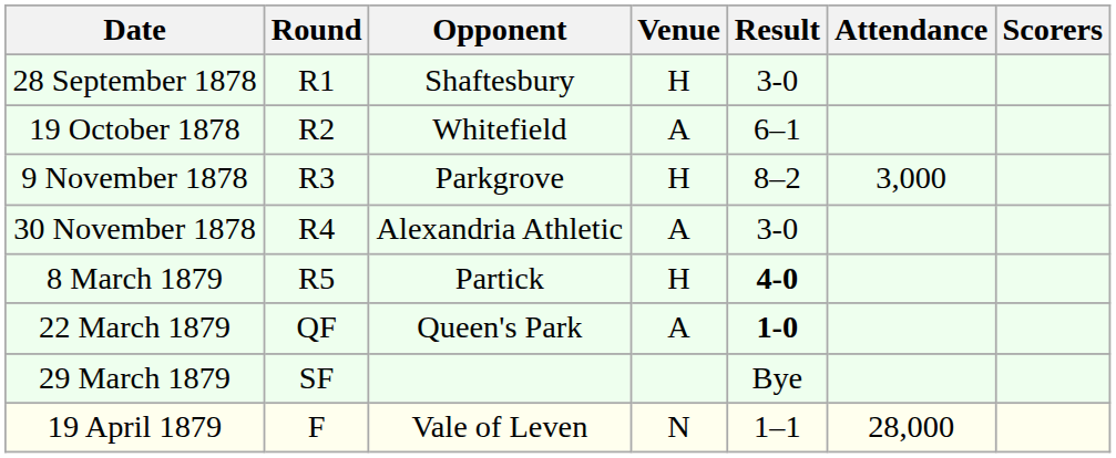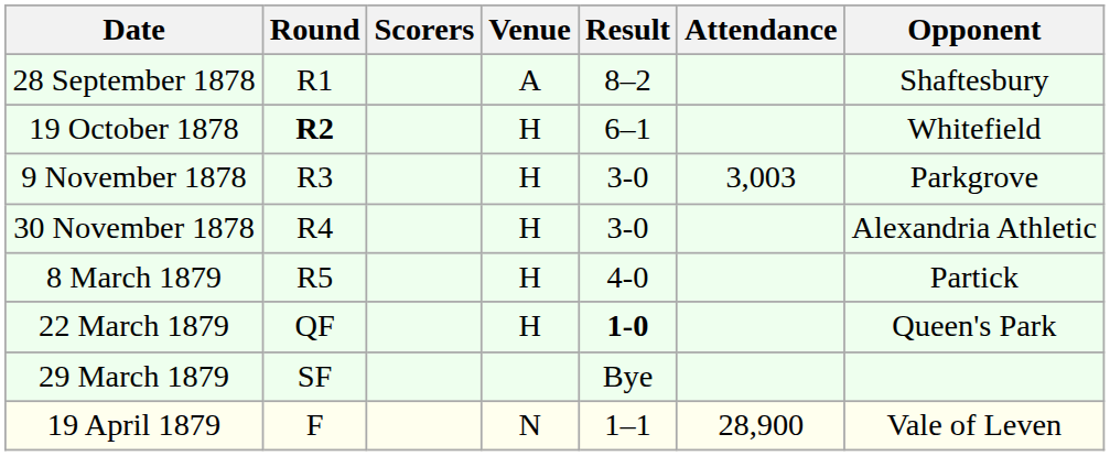 <table class="wikitable sortable" style="font-size:100%; text-align:center">
 <tr>
 <th>Date</th>
 <th>Round</th>
-<th>Opponent</th>
+<th>Scorers</th>
 <th>Venue</th>
 <th>Result</th>
 <th>Attendance</th>
-<th>Scorers</th>
+<th>Opponent</th>
 </tr>
 <tr bgcolor = "#EEFFEE">
 <td>28 September 1878</td>
 <td>R1</td>
+<td></td>
+<td>A</td>
+<td>8–2</td>
+<td></td>
 <td>Shaftesbury</td>
-<td>H</td>
-<td>3-0</td>
-<td></td>
-<td></td>
 </tr>
 <tr bgcolor = "#EEFFEE">
 <td>19 October 1878</td>
-<td>R2</td>
-<td>Whitefield</td>
-<td>A</td>
+<td><strong>R2</strong></td>
+<td></td>
+<td>H</td>
 <td>6–1</td>
 <td></td>
-<td></td>
+<td>Whitefield</td>
 </tr>
 <tr bgcolor = "#EEFFEE">
 <td>9 November 1878</td>
 <td>R3</td>
+<td></td>
+<td>H</td>
+<td>3-0</td>
+<td>3,003</td>
 <td>Parkgrove</td>
-<td>H</td>
-<td>8–2</td>
-<td>3,000</td>
-<td></td>
 </tr>
 <tr bgcolor = "#EEFFEE">
 <td>30 November 1878</td>
 <td>R4</td>
-<td>Alexandria Athletic</td>
-<td>A</td>
+<td></td>
+<td>H</td>
 <td>3-0</td>
 <td></td>
-<td></td>
+<td>Alexandria Athletic</td>
 </tr>
 <tr bgcolor = "#EEFFEE">
 <td>8 March 1879</td>
 <td>R5</td>
+<td></td>
+<td>H</td>
+<td>4-0</td>
+<td></td>
 <td>Partick</td>
-<td>H</td>
-<td><strong>4-0</strong></td>
-<td></td>
-<td></td>
 </tr>
 <tr bgcolor = "#EEFFEE">
 <td>22 March 1879</td>
 <td>QF</td>
-<td>Queen's Park</td>
-<td>A</td>
+<td></td>
+<td>H</td>
 <td><strong>1-0</strong></td>
 <td></td>
-<td></td>
+<td>Queen's Park</td>
 </tr>
 <tr bgcolor = "#EEFFEE">
 <td> 29 March 1879</td>
 <td>SF</td>
 <td></td>
 <td></td>
 <td>Bye</td>
 <td></td>
 <td></td>
 </tr>
 <tr bgcolor = "#FFFFEE">
 <td>19 April 1879</td>
 <td>F</td>
-<td>Vale of Leven</td>
+<td></td>
 <td>N</td>
 <td>1–1</td>
-<td>28,000</td>
-<td></td>
+<td>28,900</td>
+<td>Vale of Leven</td>
 </tr>
 </table>
